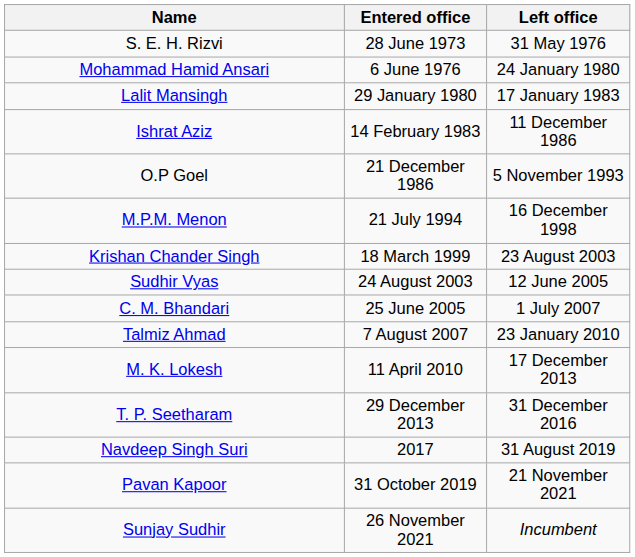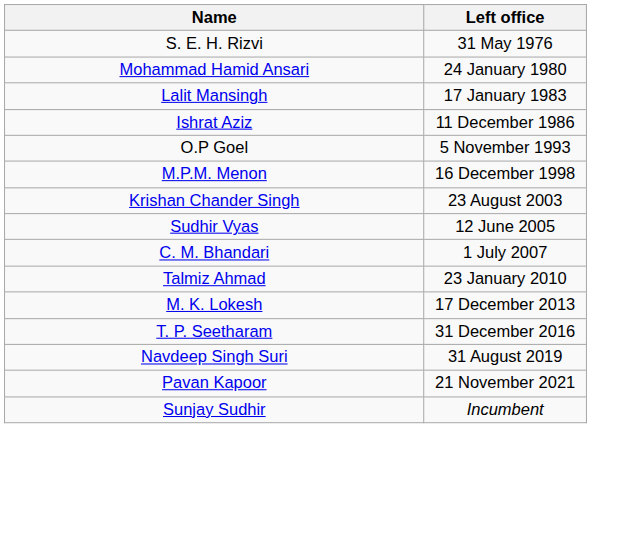 <table class="wikitable" style="text-align:center">
 <tr style="background:#cccccc">
 <th scope="col" style="width: 400px;">Name</th>
-<th scope="col" style="width: 150px;">Entered office</th>
 <th scope="col" style="width: 150px;">Left office</th>
 </tr>
 <tr>
 <td>S. E. H. Rizvi</td>
-<td>28 June 1973</td>
 <td>31 May 1976</td>
 </tr>
 <tr>
 <td><a href='#'>Mohammad Hamid Ansari</a></td>
-<td>6 June 1976</td>
 <td>24 January 1980</td>
 </tr>
 <tr>
 <td><a href='#'>Lalit Mansingh</a></td>
-<td>29 January 1980</td>
 <td>17 January 1983</td>
 </tr>
 <tr>
 <td><a href='#'>Ishrat Aziz</a></td>
-<td>14 February 1983</td>
 <td>11 December 1986</td>
 </tr>
 <tr>
 <td>O.P Goel</td>
-<td>21 December 1986</td>
 <td>5 November 1993</td>
 </tr>
 <tr>
 <td><a href='#'>M.P.M. Menon</a></td>
-<td>21 July 1994</td>
 <td>16 December 1998</td>
 </tr>
 <tr>
 <td><a href='#'>Krishan Chander Singh</a></td>
-<td>18 March 1999</td>
 <td>23 August 2003</td>
 </tr>
 <tr>
 <td><a href='#'>Sudhir Vyas</a></td>
-<td>24 August 2003</td>
 <td>12 June 2005</td>
 </tr>
 <tr>
 <td><a href='#'>C. M. Bhandari</a></td>
-<td>25 June 2005</td>
 <td>1 July 2007</td>
 </tr>
 <tr>
 <td><a href='#'>Talmiz Ahmad</a></td>
-<td>7 August 2007</td>
 <td>23 January 2010</td>
 </tr>
 <tr>
 <td><a href='#'>M. K. Lokesh</a></td>
-<td>11 April 2010</td>
 <td>17 December 2013</td>
 </tr>
 <tr>
 <td><a href='#'>T. P. Seetharam</a></td>
-<td>29 December 2013</td>
 <td>31 December 2016</td>
 </tr>
 <tr>
 <td><a href='#'>Navdeep Singh Suri</a></td>
-<td>2017</td>
 <td>31 August 2019</td>
 </tr>
 <tr>
 <td><a href='#'>Pavan Kapoor</a></td>
-<td>31 October 2019</td>
 <td>21 November 2021</td>
 </tr>
 <tr>
 <td><a href='#'>Sunjay Sudhir</a></td>
-<td>26 November 2021</td>
 <td><em>Incumbent</em></td>
 </tr>
 </table>
